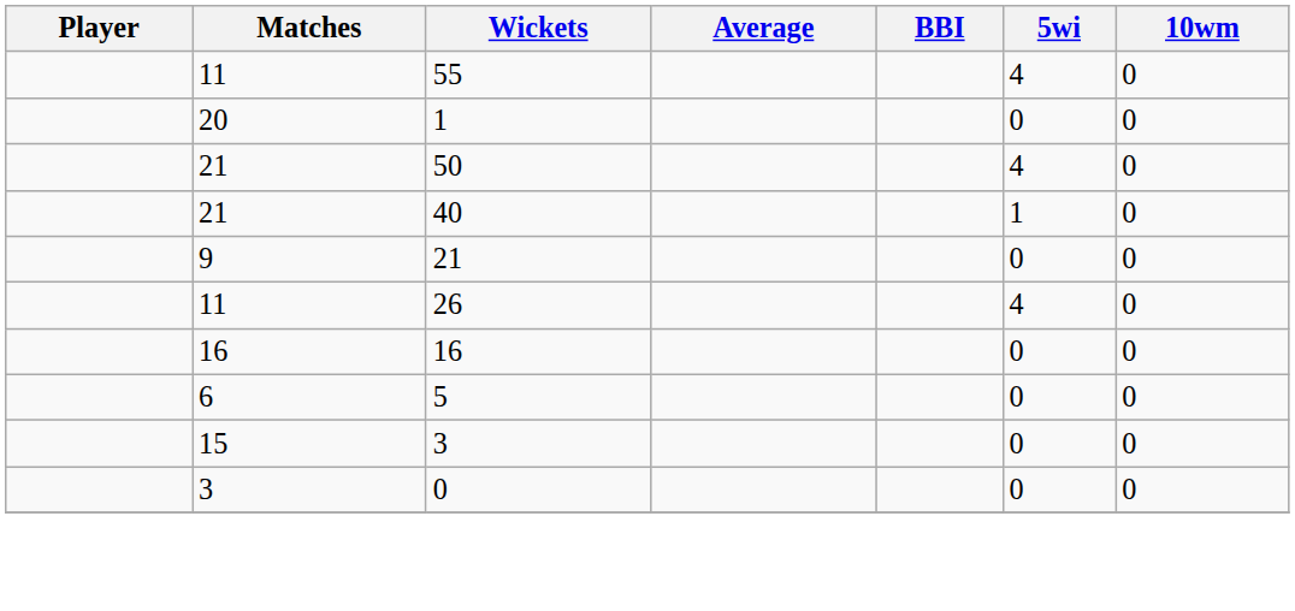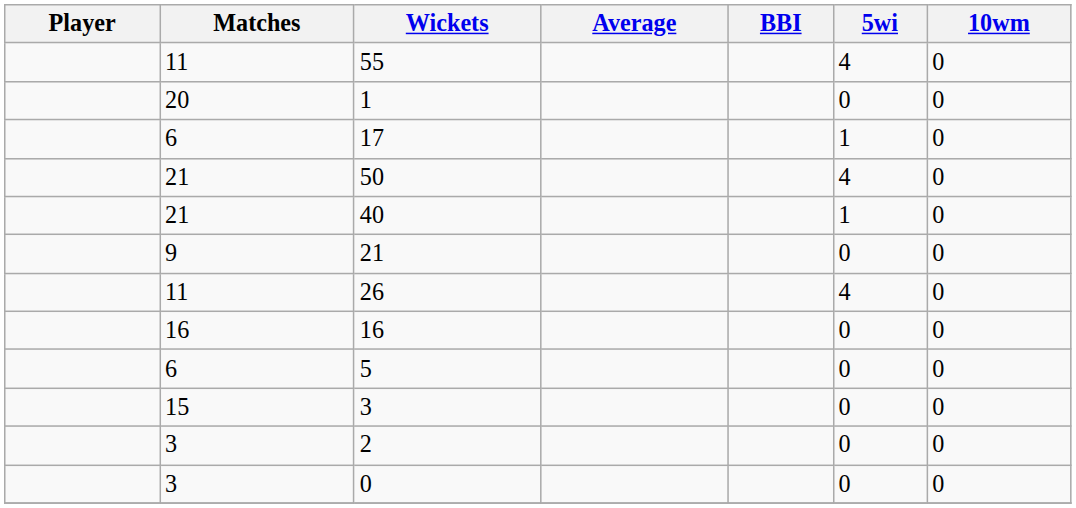 <table class="wikitable sortable" style="width:80%;">
 <tr>
 <th>Player</th>
 <th>Matches</th>
 <th><a href='#'>Wickets</a></th>
 <th><a href='#'>Average</a></th>
 <th><a href='#'>BBI</a></th>
 <th><a href='#'>5wi</a></th>
 <th><a href='#'>10wm</a></th>
 </tr>
 <tr>
 <td></td>
 <td>11</td>
 <td>55</td>
 <td></td>
 <td></td>
 <td>4</td>
 <td>0</td>
 </tr>
 <tr>
 <td></td>
 <td>20</td>
 <td>1</td>
 <td></td>
 <td></td>
 <td>0</td>
+<td>0</td>
+</tr>
+<tr>
+<td></td>
+<td>6</td>
+<td>17</td>
+<td></td>
+<td></td>
+<td>1</td>
 <td>0</td>
 </tr>
 <tr>
 <td></td>
 <td>21</td>
 <td>50</td>
 <td></td>
 <td></td>
 <td>4</td>
 <td>0</td>
 </tr>
 <tr>
 <td></td>
 <td>21</td>
 <td>40</td>
 <td></td>
 <td></td>
 <td>1</td>
 <td>0</td>
 </tr>
 <tr>
 <td></td>
 <td>9</td>
 <td>21</td>
 <td></td>
 <td></td>
 <td>0</td>
 <td>0</td>
 </tr>
 <tr>
 <td></td>
 <td>11</td>
 <td>26</td>
 <td></td>
 <td></td>
 <td>4</td>
 <td>0</td>
 </tr>
 <tr>
 <td></td>
 <td>16</td>
 <td>16</td>
 <td></td>
 <td></td>
 <td>0</td>
 <td>0</td>
 </tr>
 <tr>
 <td></td>
 <td>6</td>
 <td>5</td>
 <td></td>
 <td></td>
 <td>0</td>
 <td>0</td>
 </tr>
 <tr>
 <td></td>
 <td>15</td>
 <td>3</td>
 <td></td>
 <td></td>
 <td>0</td>
 <td>0</td>
 </tr>
 <tr>
 <td></td>
 <td>3</td>
+<td>2</td>
+<td></td>
+<td></td>
+<td>0</td>
+<td>0</td>
+</tr>
+<tr>
+<td></td>
+<td>3</td>
 <td>0</td>
 <td></td>
 <td></td>
 <td>0</td>
 <td>0</td>
 </tr>
 <tr>
 </tr>
 </table>
